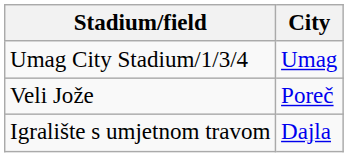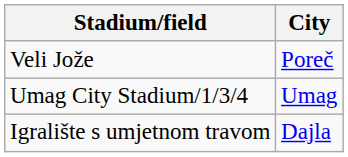 <table class="wikitable">
 <tr>
 <th>Stadium/field</th>
 <th>City</th>
 </tr>
 <tr>
+<td>Veli Jože</td>
+<td><a href='#'>Poreč</a></td>
+</tr>
+<tr>
 <td>Umag City Stadium/1/3/4</td>
 <td><a href='#'>Umag</a></td>
-</tr>
-<tr>
-<td>Veli Jože</td>
-<td><a href='#'>Poreč</a></td>
 </tr>
 <tr>
 <td>Igralište s umjetnom travom</td>
 <td><a href='#'>Dajla</a></td>
 </tr>
 </table>
